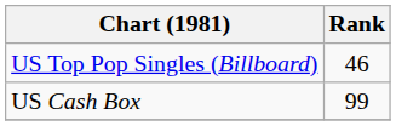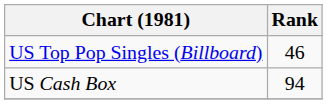 <table class="wikitable">
 <tr>
 <th>Chart (1981)</th>
 <th style="text-align:center;">Rank</th>
 </tr>
 <tr>
 <td><a href='#'>US Top Pop Singles (<em>Billboard</em>)</a></td>
 <td align="center">46</td>
 </tr>
 <tr>
 <td>US <em>Cash Box</em> </td>
-<td style="text-align:center;">99</td>
+<td style="text-align:center;">94</td>
 </tr>
 <tr>
 </tr>
 </table>
